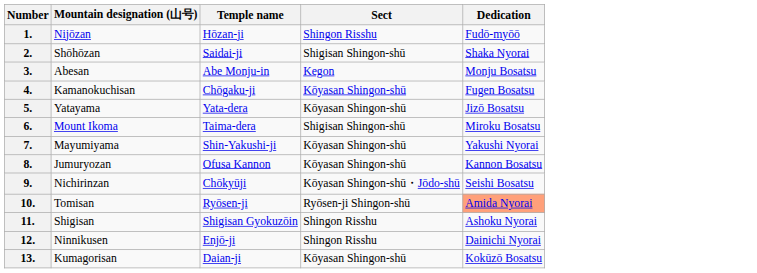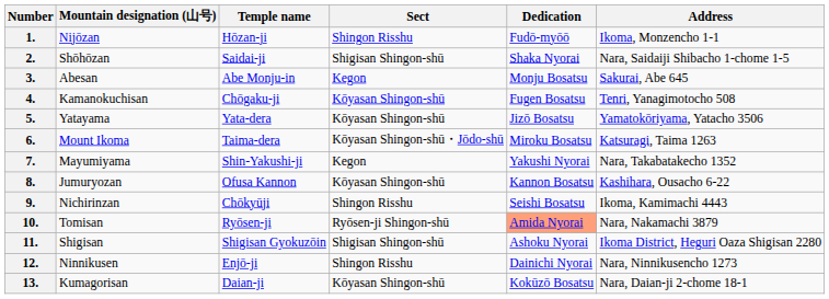 <table class="wikitable">
 <tr>
 <th>Number</th>
 <th>Mountain designation (山号)</th>
 <th>Temple name</th>
 <th>Sect</th>
 <th>Dedication</th>
+<th>Address</th>
 </tr>
 <tr>
 <th>1.</th>
 <td><a href='#'>Nijōzan</a></td>
 <td><a href='#'>Hōzan-ji</a></td>
 <td><a href='#'>Shingon Risshu</a></td>
 <td><a href='#'>Fudō-myōō</a></td>
+<td><a href='#'>Ikoma</a>, Monzencho 1-1</td>
 </tr>
 <tr>
 <th>2.</th>
 <td>Shōhōzan</td>
 <td><a href='#'>Saidai-ji</a></td>
 <td>Shigisan Shingon-shū</td>
 <td><a href='#'>Shaka Nyorai</a></td>
+<td>Nara, Saidaiji Shibacho 1-chome 1-5</td>
 </tr>
 <tr>
 <th>3.</th>
 <td>Abesan</td>
 <td><a href='#'>Abe Monju-in</a></td>
 <td><a href='#'>Kegon</a></td>
 <td><a href='#'>Monju Bosatsu</a></td>
+<td><a href='#'>Sakurai</a>, Abe 645</td>
 </tr>
 <tr>
 <th>4.</th>
 <td>Kamanokuchisan</td>
 <td><a href='#'>Chōgaku-ji</a></td>
 <td><a href='#'>Kōyasan Shingon-shū</a></td>
 <td><a href='#'>Fugen Bosatsu</a></td>
+<td><a href='#'>Tenri</a>, Yanagimotocho 508</td>
 </tr>
 <tr>
 <th>5.</th>
 <td>Yatayama</td>
 <td><a href='#'>Yata-dera</a></td>
 <td>Kōyasan Shingon-shū</td>
 <td><a href='#'>Jizō Bosatsu</a></td>
+<td><a href='#'>Yamatokōriyama</a>, Yatacho 3506</td>
 </tr>
 <tr>
 <th>6.</th>
 <td><a href='#'>Mount Ikoma</a></td>
 <td><a href='#'>Taima-dera</a></td>
-<td>Shigisan Shingon-shū</td>
+<td>Kōyasan Shingon-shū・<a href='#'>Jōdo-shū</a></td>
 <td><a href='#'>Miroku Bosatsu</a></td>
+<td><a href='#'>Katsuragi</a>, Taima 1263</td>
 </tr>
 <tr>
 <th>7.</th>
 <td>Mayumiyama</td>
 <td><a href='#'>Shin-Yakushi-ji</a></td>
-<td>Kōyasan Shingon-shū</td>
+<td>Kegon</td>
 <td><a href='#'>Yakushi Nyorai</a></td>
+<td>Nara, Takabatakecho 1352</td>
 </tr>
 <tr>
 <th>8.</th>
 <td>Jumuryozan</td>
 <td><a href='#'>Ofusa Kannon</a></td>
 <td>Kōyasan Shingon-shū</td>
 <td><a href='#'>Kannon Bosatsu</a></td>
+<td><a href='#'>Kashihara</a>, Ousacho 6-22</td>
 </tr>
 <tr>
 <th>9.</th>
 <td>Nichirinzan</td>
 <td><a href='#'>Chōkyūji</a></td>
-<td>Kōyasan Shingon-shū・<a href='#'>Jōdo-shū</a></td>
+<td>Shingon Risshu</td>
 <td><a href='#'>Seishi Bosatsu</a></td>
+<td>Ikoma, Kamimachi 4443</td>
 </tr>
 <tr>
 <th>10.</th>
 <td>Tomisan</td>
 <td><a href='#'>Ryōsen-ji</a></td>
 <td>Ryōsen-ji Shingon-shū</td>
 <td style="background: lightsalmon;"><a href='#'>Amida Nyorai</a></td>
+<td>Nara, Nakamachi 3879</td>
 </tr>
 <tr>
 <th>11.</th>
 <td>Shigisan</td>
 <td><a href='#'>Shigisan Gyokuzōin</a></td>
-<td>Shingon Risshu</td>
+<td>Shigisan Shingon-shū</td>
 <td><a href='#'>Ashoku Nyorai</a></td>
+<td><a href='#'>Ikoma District</a>, <a href='#'>Heguri</a> Oaza Shigisan 2280</td>
 </tr>
 <tr>
 <th>12.</th>
 <td>Ninnikusen</td>
 <td><a href='#'>Enjō-ji</a></td>
 <td>Shingon Risshu</td>
 <td><a href='#'>Dainichi Nyorai</a></td>
+<td>Nara, Ninnikusencho 1273</td>
 </tr>
 <tr>
 <th>13.</th>
 <td>Kumagorisan</td>
 <td><a href='#'>Daian-ji</a></td>
 <td>Kōyasan Shingon-shū</td>
 <td><a href='#'>Kokūzō Bosatsu</a></td>
+<td>Nara, Daian-ji 2-chome 18-1</td>
 </tr>
 </table>
